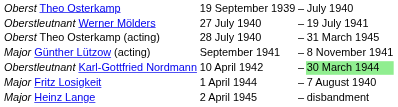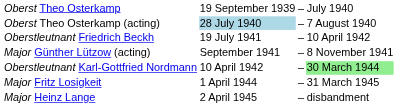 <table>
 <tr>
 <td><em>Oberst</em> <a href='#'>Theo Osterkamp</a></td>
 <td>19 September 1939</td>
 <td>–</td>
 <td>July 1940</td>
 </tr>
 <tr>
-<td><em>Oberstleutnant</em> <a href='#'>Werner Mölders</a></td>
-<td>27 July 1940</td>
+<td><em>Oberst</em> Theo Osterkamp (acting)</td>
+<td style="background: lightblue;">28 July 1940</td>
 <td>–</td>
-<td>19 July 1941</td>
+<td>7 August 1940</td>
 </tr>
 <tr>
-<td><em>Oberst</em> Theo Osterkamp (acting)</td>
-<td>28 July 1940</td>
+<td><em>Oberstleutnant</em> <a href='#'>Friedrich Beckh</a></td>
+<td>19 July 1941</td>
 <td>–</td>
-<td>31 March 1945</td>
+<td>10 April 1942</td>
 </tr>
 <tr>
 <td><em>Major</em> <a href='#'>Günther Lützow</a> (acting)</td>
 <td>September 1941</td>
 <td>–</td>
 <td>8 November 1941</td>
 </tr>
 <tr>
 <td><em>Oberstleutnant</em> <a href='#'>Karl-Gottfried Nordmann</a></td>
 <td>10 April 1942</td>
 <td>–</td>
 <td style="background: lightgreen;">30 March 1944</td>
 </tr>
 <tr>
 <td><em>Major</em> <a href='#'>Fritz Losigkeit</a></td>
 <td>1 April 1944</td>
 <td>–</td>
-<td>7 August 1940</td>
+<td>31 March 1945</td>
 </tr>
 <tr>
 <td><em>Major</em> <a href='#'>Heinz Lange</a></td>
 <td>2 April 1945</td>
 <td>–</td>
 <td>disbandment</td>
 </tr>
 </table>
